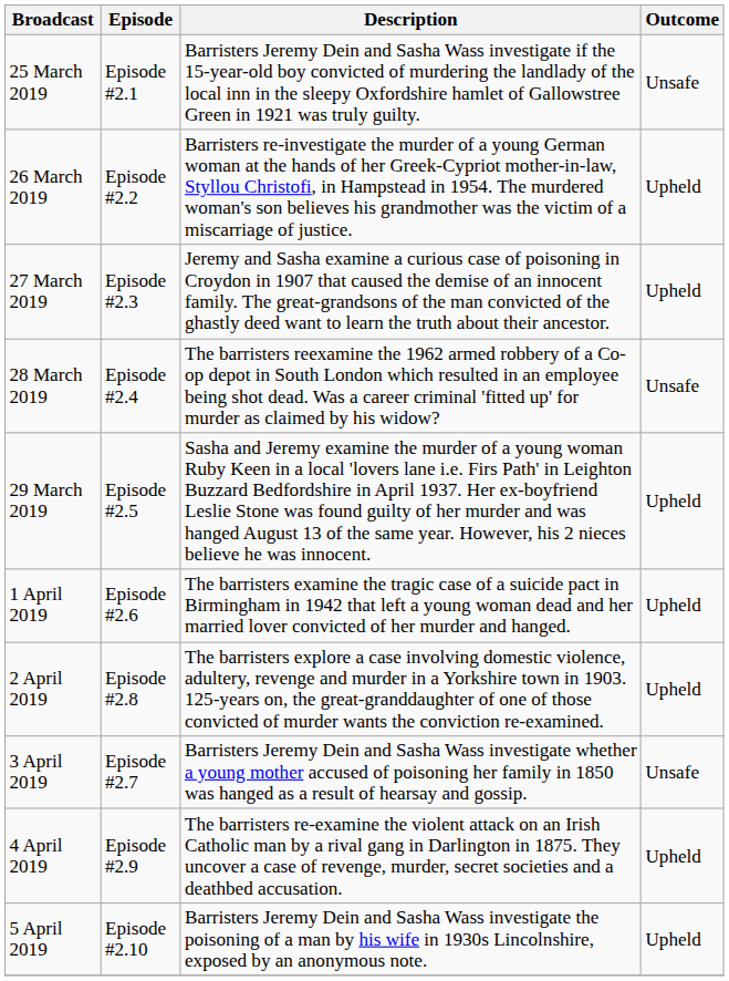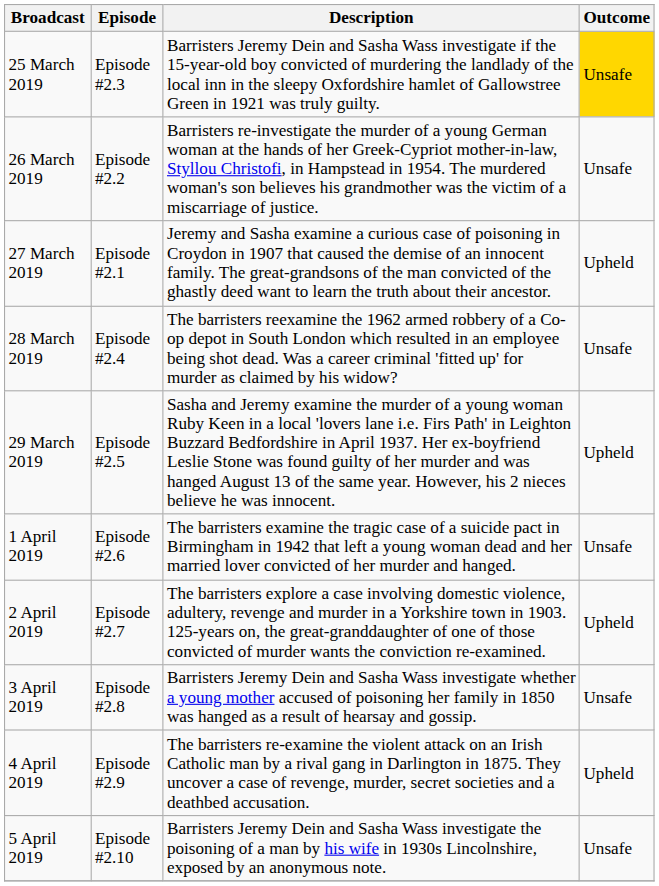 <table class="wikitable">
 <tr>
 <th>Broadcast</th>
 <th>Episode</th>
 <th>Description</th>
 <th>Outcome</th>
 </tr>
 <tr>
 <td>25 March 2019</td>
-<td>Episode #2.1</td>
+<td>Episode #2.3</td>
 <td>Barristers Jeremy Dein and Sasha Wass investigate if the 15-year-old boy convicted of murdering the landlady of the local inn in the sleepy Oxfordshire hamlet of Gallowstree Green in 1921 was truly guilty.</td>
-<td>Unsafe</td>
+<td style="background: gold;">Unsafe</td>
 </tr>
 <tr>
 <td>26 March 2019</td>
 <td>Episode #2.2</td>
 <td>Barristers re-investigate the murder of a young German woman at the hands of her Greek-Cypriot mother-in-law, <a href='#'>Styllou Christofi</a>, in Hampstead in 1954. The murdered woman's son believes his grandmother was the victim of a miscarriage of justice.</td>
-<td>Upheld</td>
+<td>Unsafe</td>
 </tr>
 <tr>
 <td>27 March 2019</td>
-<td>Episode #2.3</td>
+<td>Episode #2.1</td>
 <td>Jeremy and Sasha examine a curious case of poisoning in Croydon in 1907 that caused the demise of an innocent family. The great-grandsons of the man convicted of the ghastly deed want to learn the truth about their ancestor.</td>
 <td>Upheld</td>
 </tr>
 <tr>
 <td>28 March 2019</td>
 <td>Episode #2.4</td>
 <td>The barristers reexamine the 1962 armed robbery of a Co-op depot in South London which resulted in an employee being shot dead. Was a career criminal 'fitted up' for murder as claimed by his widow?</td>
 <td>Unsafe</td>
 </tr>
 <tr>
 <td>29 March 2019</td>
 <td>Episode #2.5</td>
 <td>Sasha and Jeremy examine the murder of a young woman Ruby Keen in a local 'lovers lane i.e. Firs Path' in Leighton Buzzard Bedfordshire in April 1937. Her ex-boyfriend Leslie Stone was found guilty of her murder and was hanged August 13 of the same year. However, his 2 nieces believe he was innocent.</td>
 <td>Upheld</td>
 </tr>
 <tr>
 <td>1 April 2019</td>
 <td>Episode #2.6</td>
 <td>The barristers examine the tragic case of a suicide pact in Birmingham in 1942 that left a young woman dead and her married lover convicted of her murder and hanged.</td>
-<td>Upheld</td>
+<td>Unsafe</td>
 </tr>
 <tr>
 <td>2 April 2019</td>
-<td>Episode #2.8</td>
+<td>Episode #2.7</td>
 <td>The barristers explore a case involving domestic violence, adultery, revenge and murder in a Yorkshire town in 1903. 125-years on, the great-granddaughter of one of those convicted of murder wants the conviction re-examined.</td>
 <td>Upheld</td>
 </tr>
 <tr>
 <td>3 April 2019</td>
-<td>Episode #2.7</td>
+<td>Episode #2.8</td>
 <td>Barristers Jeremy Dein and Sasha Wass investigate whether <a href='#'>a young mother</a> accused of poisoning her family in 1850 was hanged as a result of hearsay and gossip.</td>
 <td>Unsafe</td>
 </tr>
 <tr>
 <td>4 April 2019</td>
 <td>Episode #2.9</td>
 <td>The barristers re-examine the violent attack on an Irish Catholic man by a rival gang in Darlington in 1875. They uncover a case of revenge, murder, secret societies and a deathbed accusation.</td>
 <td>Upheld</td>
 </tr>
 <tr>
 <td>5 April 2019</td>
 <td>Episode #2.10</td>
 <td>Barristers Jeremy Dein and Sasha Wass investigate the poisoning of a man by <a href='#'>his wife</a> in 1930s Lincolnshire, exposed by an anonymous note.</td>
-<td>Upheld</td>
+<td>Unsafe</td>
 </tr>
 <tr>
 </tr>
 </table>
